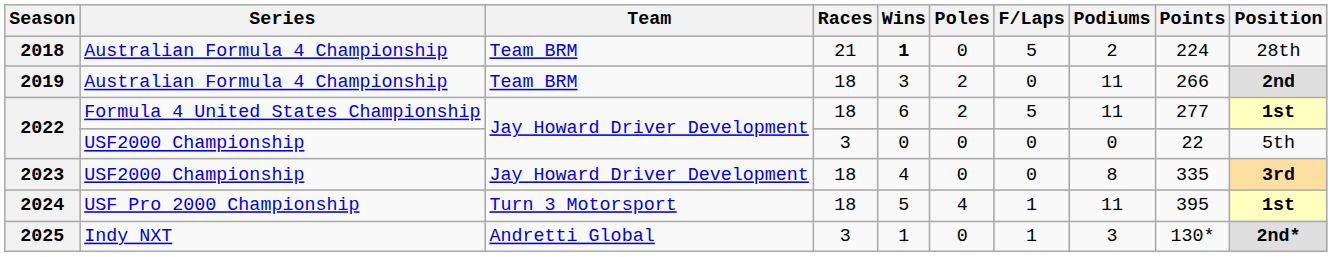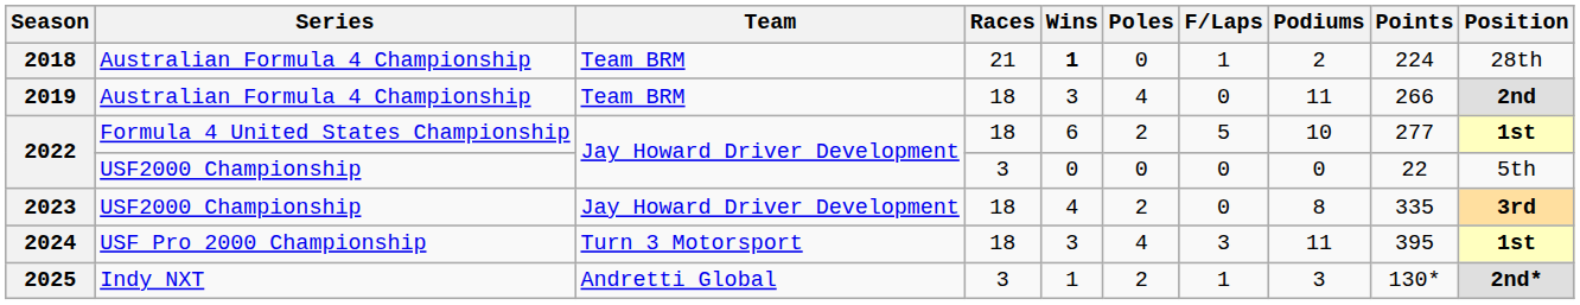 <table class="wikitable" style="font-size: 90%; text-align:center">
 <tr>
 <th>Season</th>
 <th>Series</th>
 <th>Team</th>
 <th>Races</th>
 <th>Wins</th>
 <th>Poles</th>
 <th>F/Laps</th>
 <th>Podiums</th>
 <th>Points</th>
 <th>Position</th>
 </tr>
 <tr>
 <th>2018</th>
 <td align="left"><a href='#'>Australian Formula 4 Championship</a></td>
 <td align="left"><a href='#'>Team BRM</a></td>
 <td>21</td>
 <td><strong>1</strong></td>
 <td>0</td>
-<td>5</td>
+<td>1</td>
 <td>2</td>
 <td>224</td>
 <td>28th</td>
 </tr>
 <tr>
 <th>2019</th>
 <td align="left"><a href='#'>Australian Formula 4 Championship</a></td>
 <td align="left"><a href='#'>Team BRM</a></td>
 <td>18</td>
 <td>3</td>
-<td>2</td>
+<td>4</td>
 <td>0</td>
 <td>11</td>
 <td>266</td>
 <td style="background:#DFDFDF;"><strong>2nd</strong></td>
 </tr>
 <tr>
 <th rowspan="2">2022</th>
 <td align="left"><a href='#'>Formula 4 United States Championship</a></td>
 <td rowspan="2" align="left"><a href='#'>Jay Howard Driver Development</a></td>
 <td>18</td>
 <td>6</td>
 <td>2</td>
 <td>5</td>
-<td>11</td>
+<td>10</td>
 <td>277</td>
 <td style="background:#FFFFBF;"><strong>1st</strong></td>
 </tr>
 <tr>
 <td align="left"><a href='#'>USF2000 Championship</a></td>
 <td>3</td>
 <td>0</td>
 <td>0</td>
 <td>0</td>
 <td>0</td>
 <td>22</td>
 <td>5th</td>
 </tr>
 <tr>
 <th>2023</th>
 <td align="left"><a href='#'>USF2000 Championship</a></td>
 <td align="left"><a href='#'>Jay Howard Driver Development</a></td>
 <td>18</td>
 <td>4</td>
-<td>0</td>
+<td>2</td>
 <td>0</td>
 <td>8</td>
 <td>335</td>
 <td style="background:#FFDF9F;"><strong>3rd</strong></td>
 </tr>
 <tr>
 <th>2024</th>
 <td align=left><a href='#'>USF Pro 2000 Championship</a></td>
 <td align=left><a href='#'>Turn 3 Motorsport</a></td>
 <td>18</td>
-<td>5</td>
+<td>3</td>
 <td>4</td>
-<td>1</td>
+<td>3</td>
 <td>11</td>
 <td>395</td>
 <td style="background:#FFFFBF;"><strong>1st</strong></td>
 </tr>
 <tr>
 <th>2025</th>
 <td align=left><a href='#'>Indy NXT</a></td>
 <td align=left><a href='#'>Andretti Global</a></td>
 <td>3</td>
 <td>1</td>
-<td>0</td>
+<td>2</td>
 <td>1</td>
 <td>3</td>
 <td>130*</td>
 <td style="background:#DFDFDF;"><strong>2nd*</strong></td>
 </tr>
 </table>
